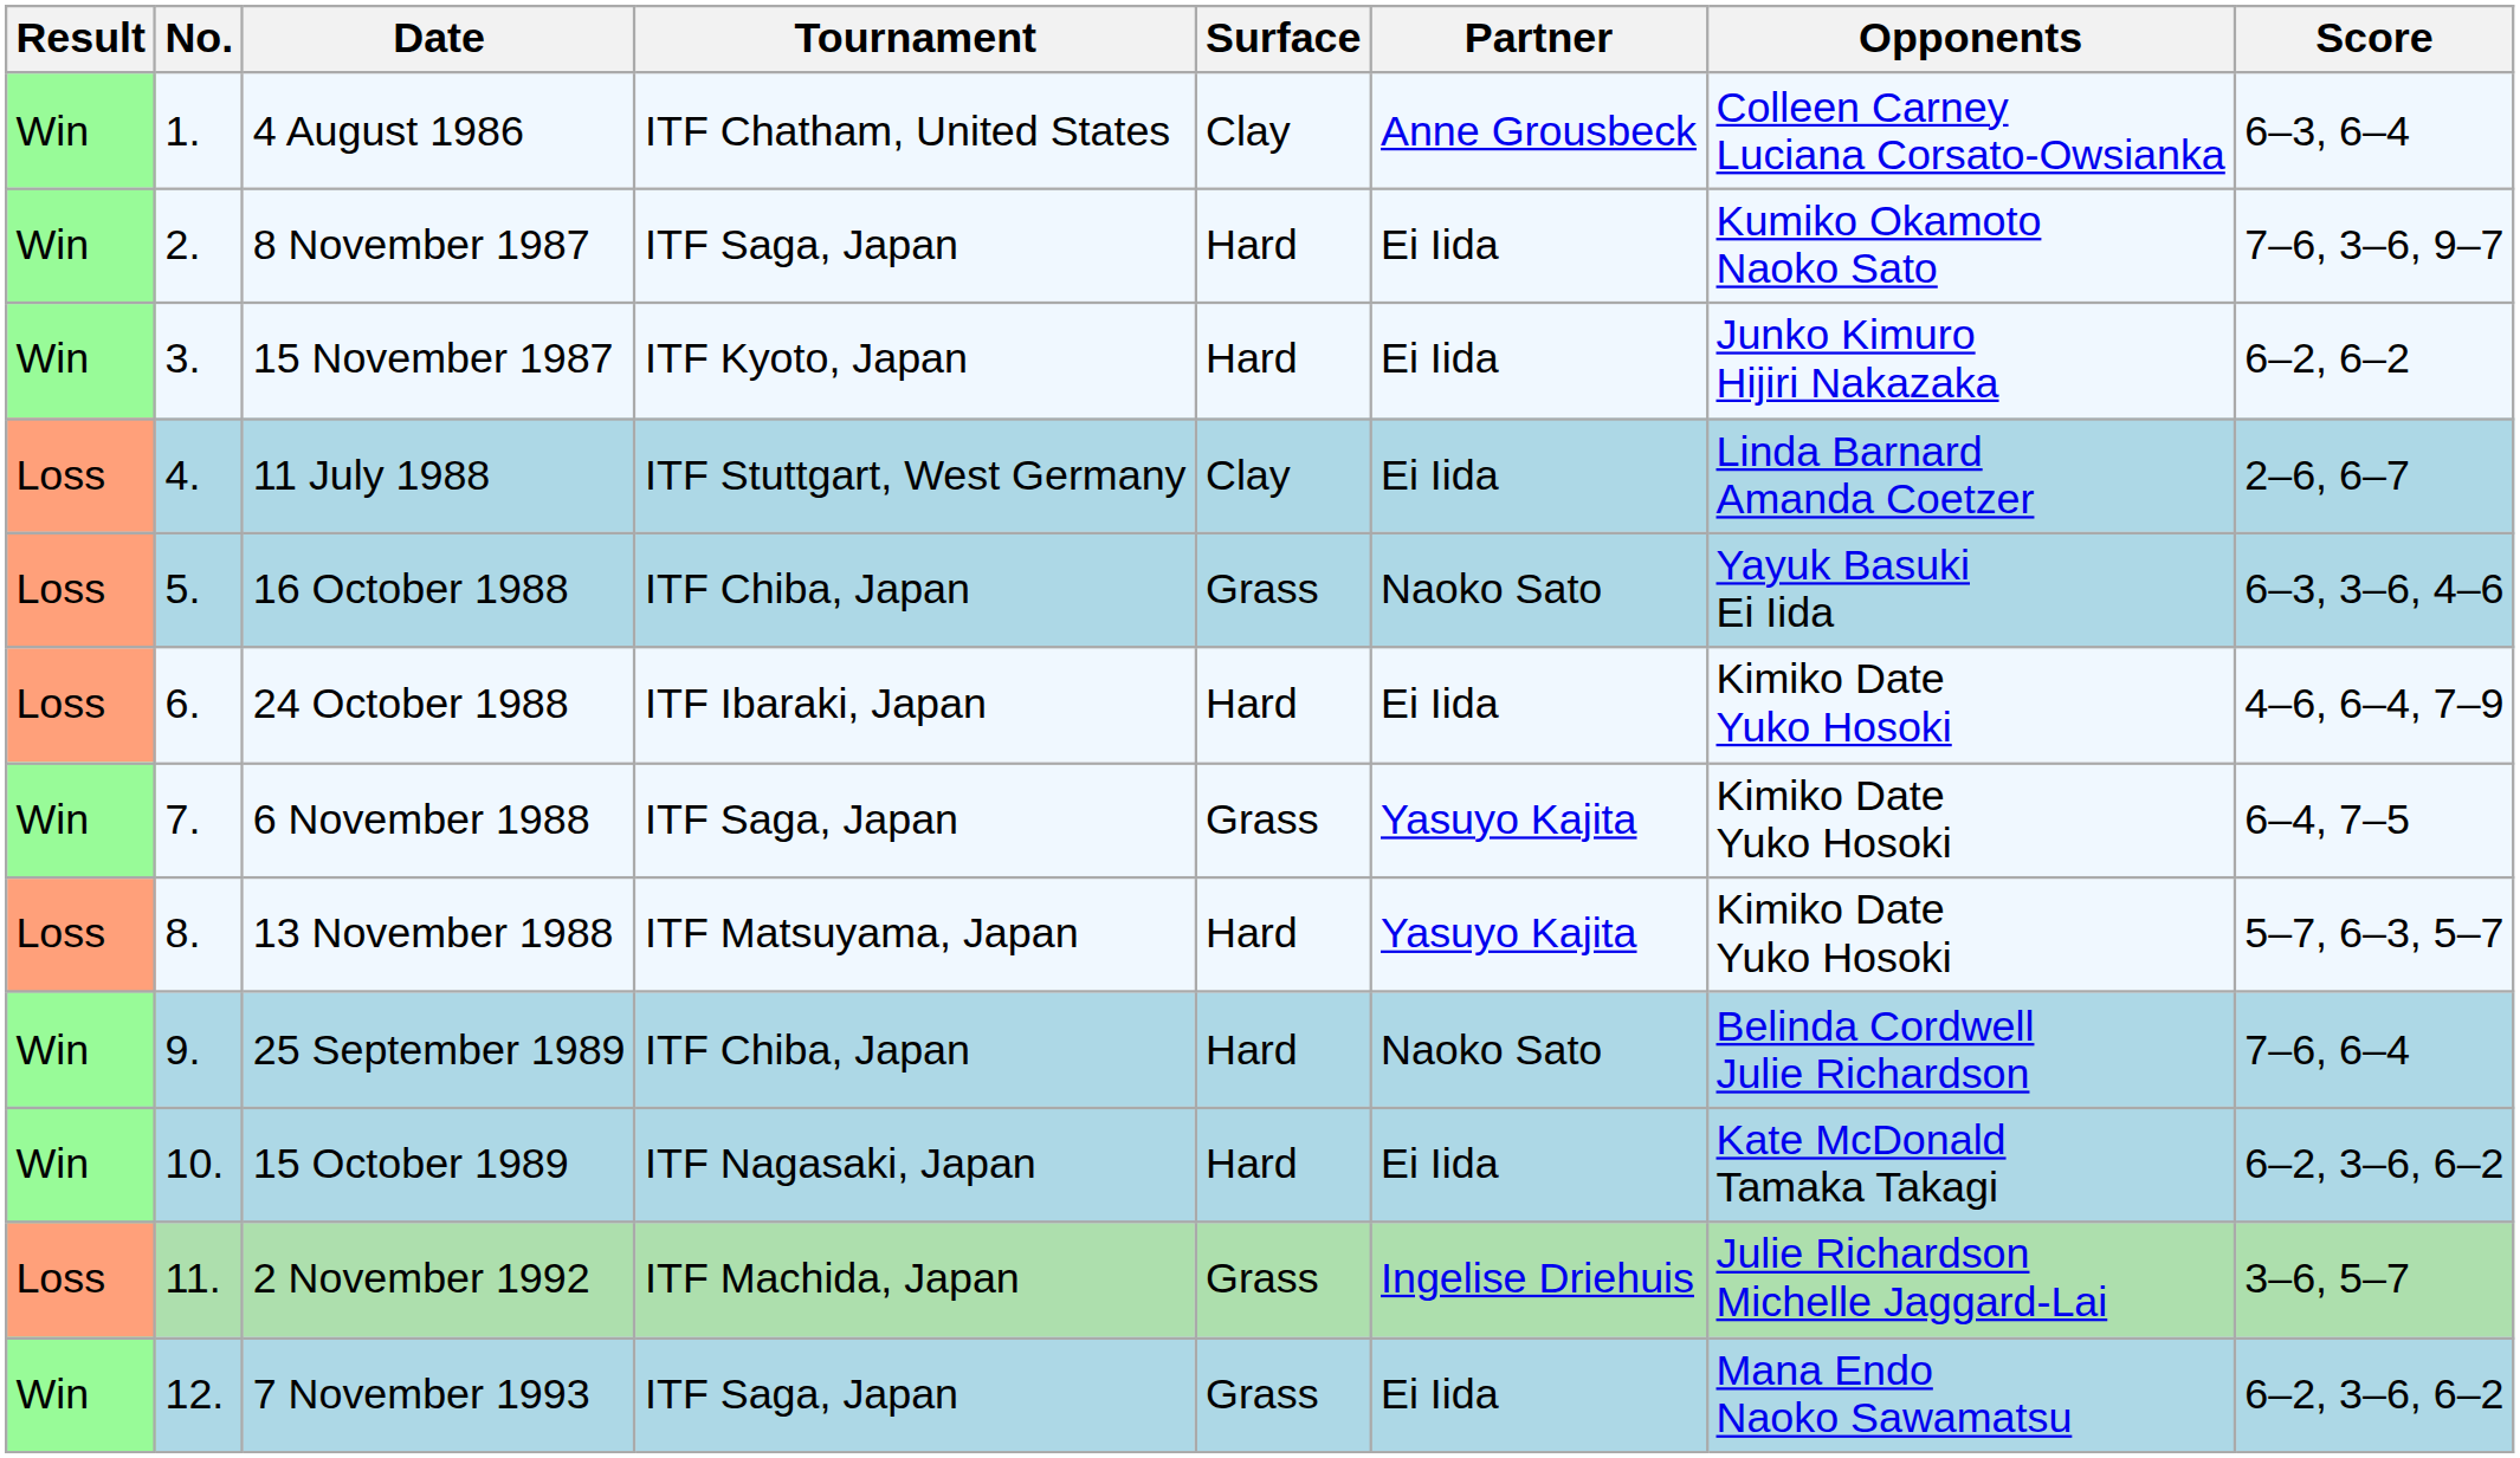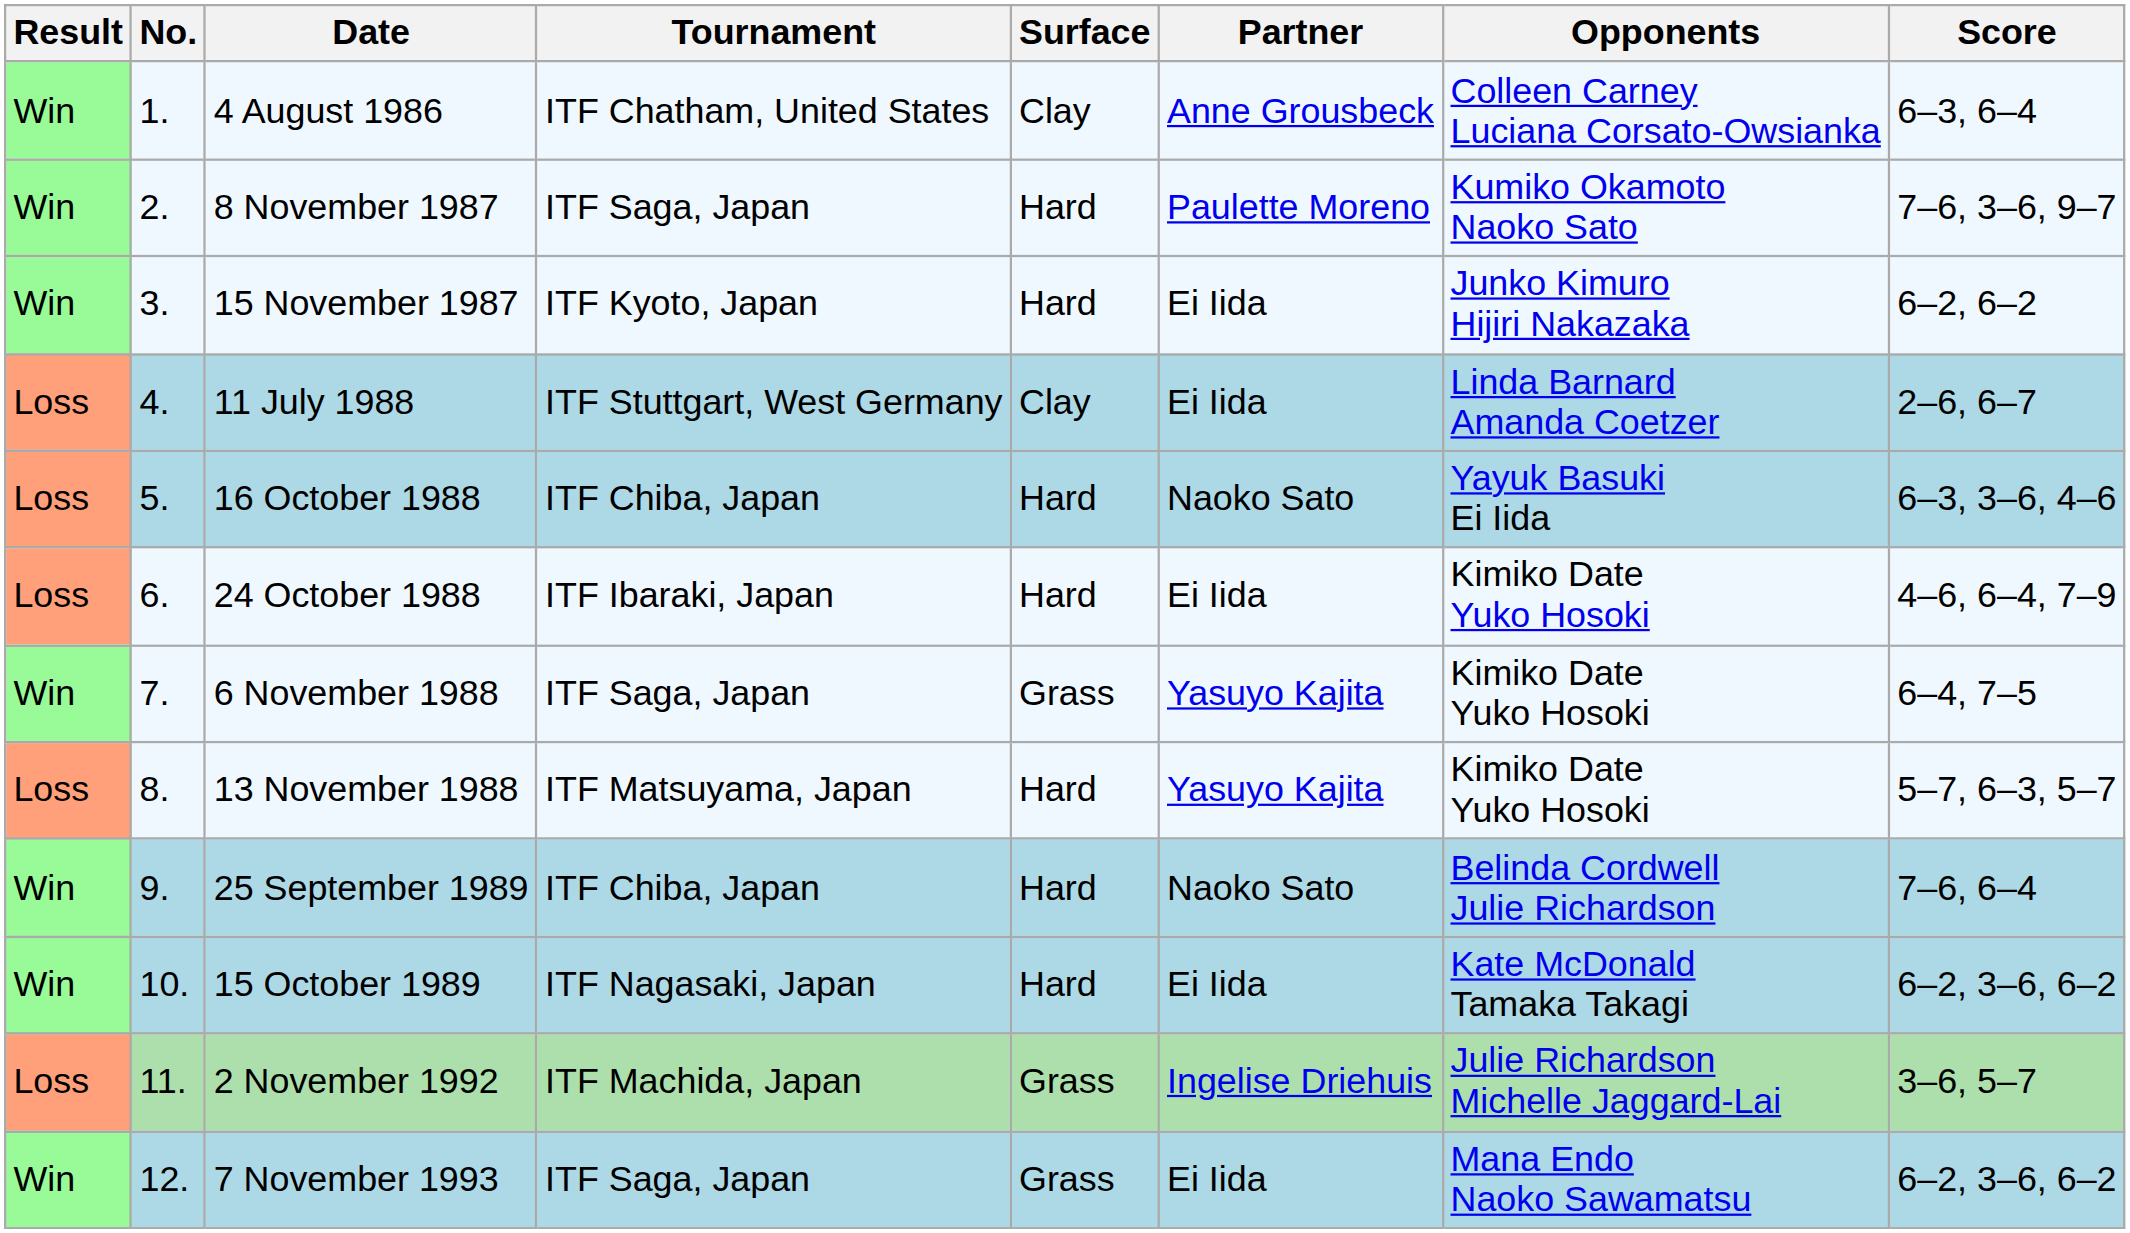 <table class="sortable wikitable">
 <tr>
 <th>Result</th>
 <th>No.</th>
 <th>Date</th>
 <th>Tournament</th>
 <th>Surface</th>
 <th>Partner</th>
 <th>Opponents</th>
 <th class="unsortable">Score</th>
 </tr>
 <tr style="background:#f0f8ff;">
 <td style="background:#98fb98;">Win</td>
 <td>1.</td>
 <td>4 August 1986</td>
 <td>ITF Chatham, United States</td>
 <td>Clay</td>
 <td> <a href='#'>Anne Grousbeck</a></td>
 <td> <a href='#'>Colleen Carney</a> <br>  <a href='#'>Luciana Corsato-Owsianka</a></td>
 <td>6–3, 6–4</td>
 </tr>
 <tr style="background:#f0f8ff;">
 <td style="background:#98fb98;">Win</td>
 <td>2.</td>
 <td>8 November 1987</td>
 <td>ITF Saga, Japan</td>
 <td>Hard</td>
-<td> Ei Iida</td>
+<td> <a href='#'>Paulette Moreno</a></td>
 <td> <a href='#'>Kumiko Okamoto</a> <br>  <a href='#'>Naoko Sato</a></td>
 <td>7–6, 3–6, 9–7</td>
 </tr>
 <tr style="background:#f0f8ff;">
 <td style="background:#98fb98;">Win</td>
 <td>3.</td>
 <td>15 November 1987</td>
 <td>ITF Kyoto, Japan</td>
 <td>Hard</td>
 <td> Ei Iida</td>
 <td> <a href='#'>Junko Kimuro</a> <br>  <a href='#'>Hijiri Nakazaka</a></td>
 <td>6–2, 6–2</td>
 </tr>
 <tr style="background:lightblue;">
 <td style="background:#ffa07a;">Loss</td>
 <td>4.</td>
 <td>11 July 1988</td>
 <td>ITF Stuttgart, West Germany</td>
 <td>Clay</td>
 <td> Ei Iida</td>
 <td> <a href='#'>Linda Barnard</a> <br>  <a href='#'>Amanda Coetzer</a></td>
 <td>2–6, 6–7</td>
 </tr>
 <tr style="background:lightblue;">
 <td style="background:#ffa07a;">Loss</td>
 <td>5.</td>
 <td>16 October 1988</td>
 <td>ITF Chiba, Japan</td>
-<td>Grass</td>
+<td>Hard</td>
 <td> Naoko Sato</td>
 <td> <a href='#'>Yayuk Basuki</a> <br>  Ei Iida</td>
 <td>6–3, 3–6, 4–6</td>
 </tr>
 <tr style="background:#f0f8ff;">
 <td style="background:#ffa07a;">Loss</td>
 <td>6.</td>
 <td>24 October 1988</td>
 <td>ITF Ibaraki, Japan</td>
 <td>Hard</td>
 <td> Ei Iida</td>
 <td> Kimiko Date <br>  <a href='#'>Yuko Hosoki</a></td>
 <td>4–6, 6–4, 7–9</td>
 </tr>
 <tr style="background:#f0f8ff;">
 <td style="background:#98fb98;">Win</td>
 <td>7.</td>
 <td>6 November 1988</td>
 <td>ITF Saga, Japan</td>
 <td>Grass</td>
 <td> <a href='#'>Yasuyo Kajita</a></td>
 <td> Kimiko Date <br>  Yuko Hosoki</td>
 <td>6–4, 7–5</td>
 </tr>
 <tr style="background:#f0f8ff;">
 <td style="background:#ffa07a;">Loss</td>
 <td>8.</td>
 <td>13 November 1988</td>
 <td>ITF Matsuyama, Japan</td>
 <td>Hard</td>
 <td> <a href='#'>Yasuyo Kajita</a></td>
 <td> Kimiko Date <br>  Yuko Hosoki</td>
 <td>5–7, 6–3, 5–7</td>
 </tr>
 <tr style="background:lightblue;">
 <td style="background:#98fb98;">Win</td>
 <td>9.</td>
 <td>25 September 1989</td>
 <td>ITF Chiba, Japan</td>
 <td>Hard</td>
 <td> Naoko Sato</td>
 <td> <a href='#'>Belinda Cordwell</a> <br>  <a href='#'>Julie Richardson</a></td>
 <td>7–6, 6–4</td>
 </tr>
 <tr style="background:lightblue;">
 <td style="background:#98fb98;">Win</td>
 <td>10.</td>
 <td>15 October 1989</td>
 <td>ITF Nagasaki, Japan</td>
 <td>Hard</td>
 <td> Ei Iida</td>
 <td> <a href='#'>Kate McDonald</a> <br>  Tamaka Takagi</td>
 <td>6–2, 3–6, 6–2</td>
 </tr>
 <tr style="background:#addfad;">
 <td style="background:#ffa07a;">Loss</td>
 <td>11.</td>
 <td>2 November 1992</td>
 <td>ITF Machida, Japan</td>
 <td>Grass</td>
 <td> <a href='#'>Ingelise Driehuis</a></td>
 <td> <a href='#'>Julie Richardson</a> <br>  <a href='#'>Michelle Jaggard-Lai</a></td>
 <td>3–6, 5–7</td>
 </tr>
 <tr style="background:lightblue;">
 <td style="background:#98fb98;">Win</td>
 <td>12.</td>
 <td>7 November 1993</td>
 <td>ITF Saga, Japan</td>
 <td>Grass</td>
 <td> Ei Iida</td>
 <td> <a href='#'>Mana Endo</a> <br>  <a href='#'>Naoko Sawamatsu</a></td>
 <td>6–2, 3–6, 6–2</td>
 </tr>
 </table>
